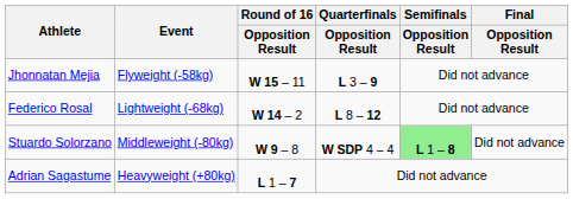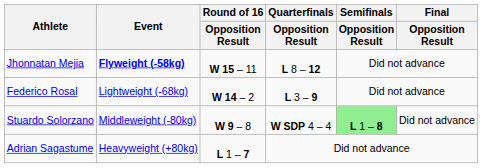 <table class="wikitable" style="font-size:90%">
 <tr>
 <th rowspan=2>Athlete</th>
 <th rowspan=2>Event</th>
 <th>Round of 16</th>
 <th>Quarterfinals</th>
 <th>Semifinals</th>
 <th>Final</th>
 </tr>
 <tr>
 <th>Opposition<br>Result</th>
 <th>Opposition<br>Result</th>
 <th>Opposition<br>Result</th>
 <th>Opposition<br>Result</th>
 </tr>
 <tr>
 <td><a href='#'>Jhonnatan Mejia</a></td>
-<td><a href='#'>Flyweight (-58kg)</a></td>
+<td><strong><a href='#'>Flyweight (-58kg)</a></strong></td>
 <td align=center><br><strong>W</strong> <strong>15</strong> – 11</td>
-<td align=center><br><strong>L</strong> 3 – <strong>9</strong></td>
+<td align=center><br><strong>L</strong> 8 – <strong>12</strong></td>
 <td align=center colspan="7">Did not advance</td>
 </tr>
 <tr>
 <td><a href='#'>Federico Rosal</a></td>
 <td><a href='#'>Lightweight (-68kg)</a></td>
 <td align=center><br><strong>W</strong> <strong>14</strong> – 2</td>
-<td align=center><br><strong>L</strong> 8 – <strong>12</strong></td>
+<td align=center><br><strong>L</strong> 3 – <strong>9</strong></td>
 <td align=center colspan="7">Did not advance</td>
 </tr>
 <tr>
 <td><a href='#'>Stuardo Solorzano</a></td>
 <td><a href='#'>Middleweight (-80kg)</a></td>
 <td align=center><br><strong>W</strong> <strong>9</strong> – 8</td>
 <td align=center><br><strong>W</strong> <strong>SDP</strong> 4 – 4</td>
 <td align=center style="background: lightgreen;"><br><strong>L</strong> 1 – <strong>8</strong><br></td>
 <td align=center colspan="7">Did not advance</td>
 </tr>
 <tr>
 <td><a href='#'>Adrian Sagastume</a></td>
 <td><a href='#'>Heavyweight (+80kg)</a></td>
 <td align=center><br><strong>L</strong> 1 – <strong>7</strong></td>
 <td align=center colspan="7">Did not advance</td>
 </tr>
 </table>
